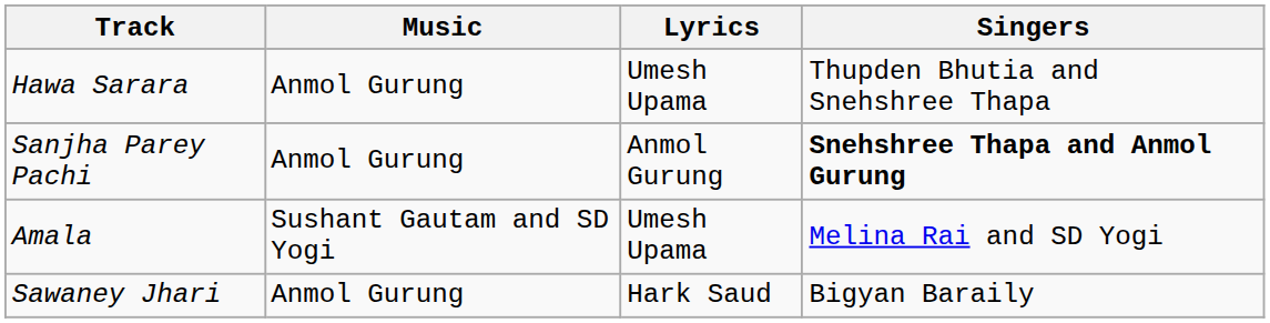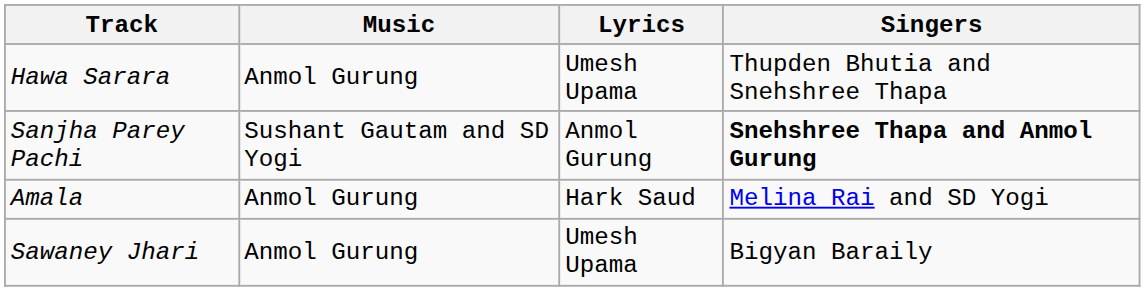 <table class="wikitable sortable">
 <tr>
 <th>Track</th>
 <th>Music</th>
 <th>Lyrics</th>
 <th>Singers</th>
 </tr>
 <tr>
 <td><em>Hawa Sarara</em></td>
 <td>Anmol Gurung</td>
 <td>Umesh Upama</td>
 <td>Thupden Bhutia and Snehshree Thapa</td>
 </tr>
 <tr>
 <td><em>Sanjha Parey Pachi</em></td>
-<td>Anmol Gurung</td>
+<td>Sushant Gautam and SD Yogi</td>
 <td>Anmol Gurung</td>
 <td><strong>Snehshree Thapa and Anmol Gurung</strong></td>
 </tr>
 <tr>
 <td><em>Amala</em></td>
-<td>Sushant Gautam and SD Yogi</td>
-<td>Umesh Upama</td>
+<td>Anmol Gurung</td>
+<td>Hark Saud</td>
 <td><a href='#'>Melina Rai</a> and SD Yogi</td>
 </tr>
 <tr>
 <td><em>Sawaney Jhari</em></td>
 <td>Anmol Gurung</td>
-<td>Hark Saud</td>
+<td>Umesh Upama</td>
 <td>Bigyan Baraily</td>
 </tr>
 </table>
